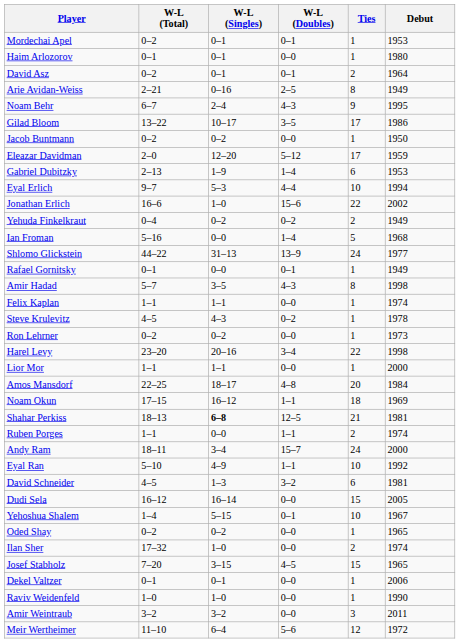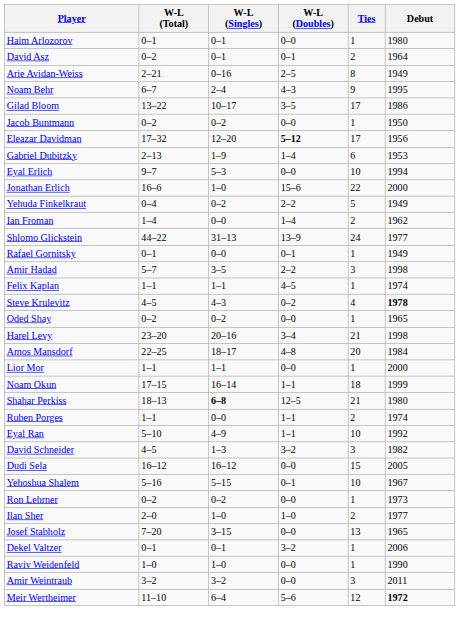 <table class="wikitable sortable" style=font-size:97%>
 <tr>
 <th width=200><a href='#'>Player</a></th>
 <th width=100>W-L<br>(Total)</th>
 <th width=100>W-L<br>(<a href='#'>Singles</a>)</th>
 <th width=100>W-L<br>(<a href='#'>Doubles</a>)</th>
 <th width=50><a href='#'>Ties</a></th>
 <th width=100>Debut</th>
-</tr>
-<tr>
-<td><a href='#'>Mordechai Apel</a></td>
-<td>0–2</td>
-<td>0–1</td>
-<td>0–1</td>
-<td>1</td>
-<td>1953</td>
 </tr>
 <tr>
 <td><a href='#'>Haim Arlozorov</a></td>
 <td>0–1</td>
 <td>0–1</td>
 <td>0–0</td>
 <td>1</td>
 <td>1980</td>
 </tr>
 <tr>
 <td><a href='#'>David Asz</a></td>
 <td>0–2</td>
 <td>0–1</td>
 <td>0–1</td>
 <td>2</td>
 <td>1964</td>
 </tr>
 <tr>
 <td><a href='#'>Arie Avidan-Weiss</a></td>
 <td>2–21</td>
 <td>0–16</td>
 <td>2–5</td>
 <td>8</td>
 <td>1949</td>
 </tr>
 <tr>
 <td><a href='#'>Noam Behr</a></td>
 <td>6–7</td>
 <td>2–4</td>
 <td>4–3</td>
 <td>9</td>
 <td>1995</td>
 </tr>
 <tr>
 <td><a href='#'>Gilad Bloom</a></td>
 <td>13–22</td>
 <td>10–17</td>
 <td>3–5</td>
 <td>17</td>
 <td>1986</td>
 </tr>
 <tr>
 <td><a href='#'>Jacob Buntmann</a></td>
 <td>0–2</td>
 <td>0–2</td>
 <td>0–0</td>
 <td>1</td>
 <td>1950</td>
 </tr>
 <tr>
 <td><a href='#'>Eleazar Davidman</a></td>
-<td>2–0</td>
+<td>17–32</td>
 <td>12–20</td>
-<td>5–12</td>
+<td><strong>5–12</strong></td>
 <td>17</td>
-<td>1959</td>
+<td>1956</td>
 </tr>
 <tr>
 <td><a href='#'>Gabriel Dubitzky</a></td>
 <td>2–13</td>
 <td>1–9</td>
 <td>1–4</td>
 <td>6</td>
 <td>1953</td>
 </tr>
 <tr>
 <td><a href='#'>Eyal Erlich</a></td>
 <td>9–7</td>
 <td>5–3</td>
-<td>4–4</td>
+<td>0–0</td>
 <td>10</td>
 <td>1994</td>
 </tr>
 <tr>
 <td><a href='#'>Jonathan Erlich</a></td>
 <td>16–6</td>
 <td>1–0</td>
 <td>15–6</td>
 <td>22</td>
-<td>2002</td>
+<td>2000</td>
 </tr>
 <tr>
 <td><a href='#'>Yehuda Finkelkraut</a></td>
 <td>0–4</td>
 <td>0–2</td>
-<td>0–2</td>
-<td>2</td>
+<td>2–2</td>
+<td>5</td>
 <td>1949</td>
 </tr>
 <tr>
 <td><a href='#'>Ian Froman</a></td>
-<td>5–16</td>
+<td>1–4</td>
 <td>0–0</td>
 <td>1–4</td>
-<td>5</td>
-<td>1968</td>
+<td>2</td>
+<td>1962</td>
 </tr>
 <tr>
 <td><a href='#'>Shlomo Glickstein</a></td>
 <td>44–22</td>
 <td>31–13</td>
 <td>13–9</td>
 <td>24</td>
 <td>1977</td>
 </tr>
 <tr>
 <td><a href='#'>Rafael Gornitsky</a></td>
 <td>0–1</td>
 <td>0–0</td>
 <td>0–1</td>
 <td>1</td>
 <td>1949</td>
 </tr>
 <tr>
 <td><a href='#'>Amir Hadad</a></td>
 <td>5–7</td>
 <td>3–5</td>
-<td>4–3</td>
-<td>8</td>
+<td>2–2</td>
+<td>3</td>
 <td>1998</td>
 </tr>
 <tr>
 <td><a href='#'>Felix Kaplan</a></td>
 <td>1–1</td>
 <td>1–1</td>
-<td>0–0</td>
+<td>4–5</td>
 <td>1</td>
 <td>1974</td>
 </tr>
 <tr>
 <td><a href='#'>Steve Krulevitz</a></td>
 <td>4–5</td>
 <td>4–3</td>
 <td>0–2</td>
-<td>1</td>
-<td>1978</td>
+<td>4</td>
+<td><strong>1978</strong></td>
 </tr>
 <tr>
-<td><a href='#'>Ron Lehrner</a></td>
+<td><a href='#'>Oded Shay</a></td>
 <td>0–2</td>
 <td>0–2</td>
 <td>0–0</td>
 <td>1</td>
-<td>1973</td>
+<td>1965</td>
 </tr>
 <tr>
 <td><a href='#'>Harel Levy</a></td>
 <td>23–20</td>
 <td>20–16</td>
 <td>3–4</td>
-<td>22</td>
+<td>21</td>
 <td>1998</td>
+</tr>
+<tr>
+<td><a href='#'>Amos Mansdorf</a></td>
+<td>22–25</td>
+<td>18–17</td>
+<td>4–8</td>
+<td>20</td>
+<td>1984</td>
 </tr>
 <tr>
 <td><a href='#'>Lior Mor</a></td>
 <td>1–1</td>
 <td>1–1</td>
 <td>0–0</td>
 <td>1</td>
 <td>2000</td>
 </tr>
 <tr>
-<td><a href='#'>Amos Mansdorf</a></td>
-<td>22–25</td>
-<td>18–17</td>
-<td>4–8</td>
-<td>20</td>
-<td>1984</td>
-</tr>
-<tr>
 <td><a href='#'>Noam Okun</a></td>
 <td>17–15</td>
-<td>16–12</td>
+<td>16–14</td>
 <td>1–1</td>
 <td>18</td>
-<td>1969</td>
+<td>1999</td>
 </tr>
 <tr>
 <td><a href='#'>Shahar Perkiss</a></td>
 <td>18–13</td>
 <td><strong>6–8</strong></td>
 <td>12–5</td>
 <td>21</td>
-<td>1981</td>
+<td>1980</td>
 </tr>
 <tr>
 <td><a href='#'>Ruben Porges</a></td>
 <td>1–1</td>
 <td>0–0</td>
 <td>1–1</td>
 <td>2</td>
 <td>1974</td>
-</tr>
-<tr>
-<td><a href='#'>Andy Ram</a></td>
-<td>18–11</td>
-<td>3–4</td>
-<td>15–7</td>
-<td>24</td>
-<td>2000</td>
 </tr>
 <tr>
 <td><a href='#'>Eyal Ran</a></td>
 <td>5–10</td>
 <td>4–9</td>
 <td>1–1</td>
 <td>10</td>
 <td>1992</td>
 </tr>
 <tr>
 <td><a href='#'>David Schneider</a></td>
 <td>4–5</td>
 <td>1–3</td>
 <td>3–2</td>
-<td>6</td>
-<td>1981</td>
+<td>3</td>
+<td>1982</td>
 </tr>
 <tr>
 <td><a href='#'>Dudi Sela</a></td>
 <td>16–12</td>
-<td>16–14</td>
+<td>16–12</td>
 <td>0–0</td>
 <td>15</td>
 <td>2005</td>
 </tr>
 <tr>
 <td><a href='#'>Yehoshua Shalem</a></td>
-<td>1–4</td>
+<td>5–16</td>
 <td>5–15</td>
 <td>0–1</td>
 <td>10</td>
 <td>1967</td>
 </tr>
 <tr>
-<td><a href='#'>Oded Shay</a></td>
+<td><a href='#'>Ron Lehrner</a></td>
 <td>0–2</td>
 <td>0–2</td>
 <td>0–0</td>
 <td>1</td>
-<td>1965</td>
+<td>1973</td>
 </tr>
 <tr>
 <td><a href='#'>Ilan Sher</a></td>
-<td>17–32</td>
+<td>2–0</td>
 <td>1–0</td>
-<td>0–0</td>
+<td>1–0</td>
 <td>2</td>
-<td>1974</td>
+<td>1977</td>
 </tr>
 <tr>
 <td><a href='#'>Josef Stabholz</a></td>
 <td>7–20</td>
 <td>3–15</td>
-<td>4–5</td>
-<td>15</td>
+<td>0–0</td>
+<td>13</td>
 <td>1965</td>
 </tr>
 <tr>
 <td><a href='#'>Dekel Valtzer</a></td>
 <td>0–1</td>
 <td>0–1</td>
-<td>0–0</td>
+<td>3–2</td>
 <td>1</td>
 <td>2006</td>
 </tr>
 <tr>
 <td><a href='#'>Raviv Weidenfeld</a></td>
 <td>1–0</td>
 <td>1–0</td>
 <td>0–0</td>
 <td>1</td>
 <td>1990</td>
 </tr>
 <tr>
 <td><a href='#'>Amir Weintraub</a></td>
 <td>3–2</td>
 <td>3–2</td>
 <td>0–0</td>
 <td>3</td>
 <td>2011</td>
 </tr>
 <tr>
 <td><a href='#'>Meir Wertheimer</a></td>
 <td>11–10</td>
 <td>6–4</td>
 <td>5–6</td>
 <td>12</td>
-<td>1972</td>
+<td><strong>1972</strong></td>
 </tr>
 </table>
